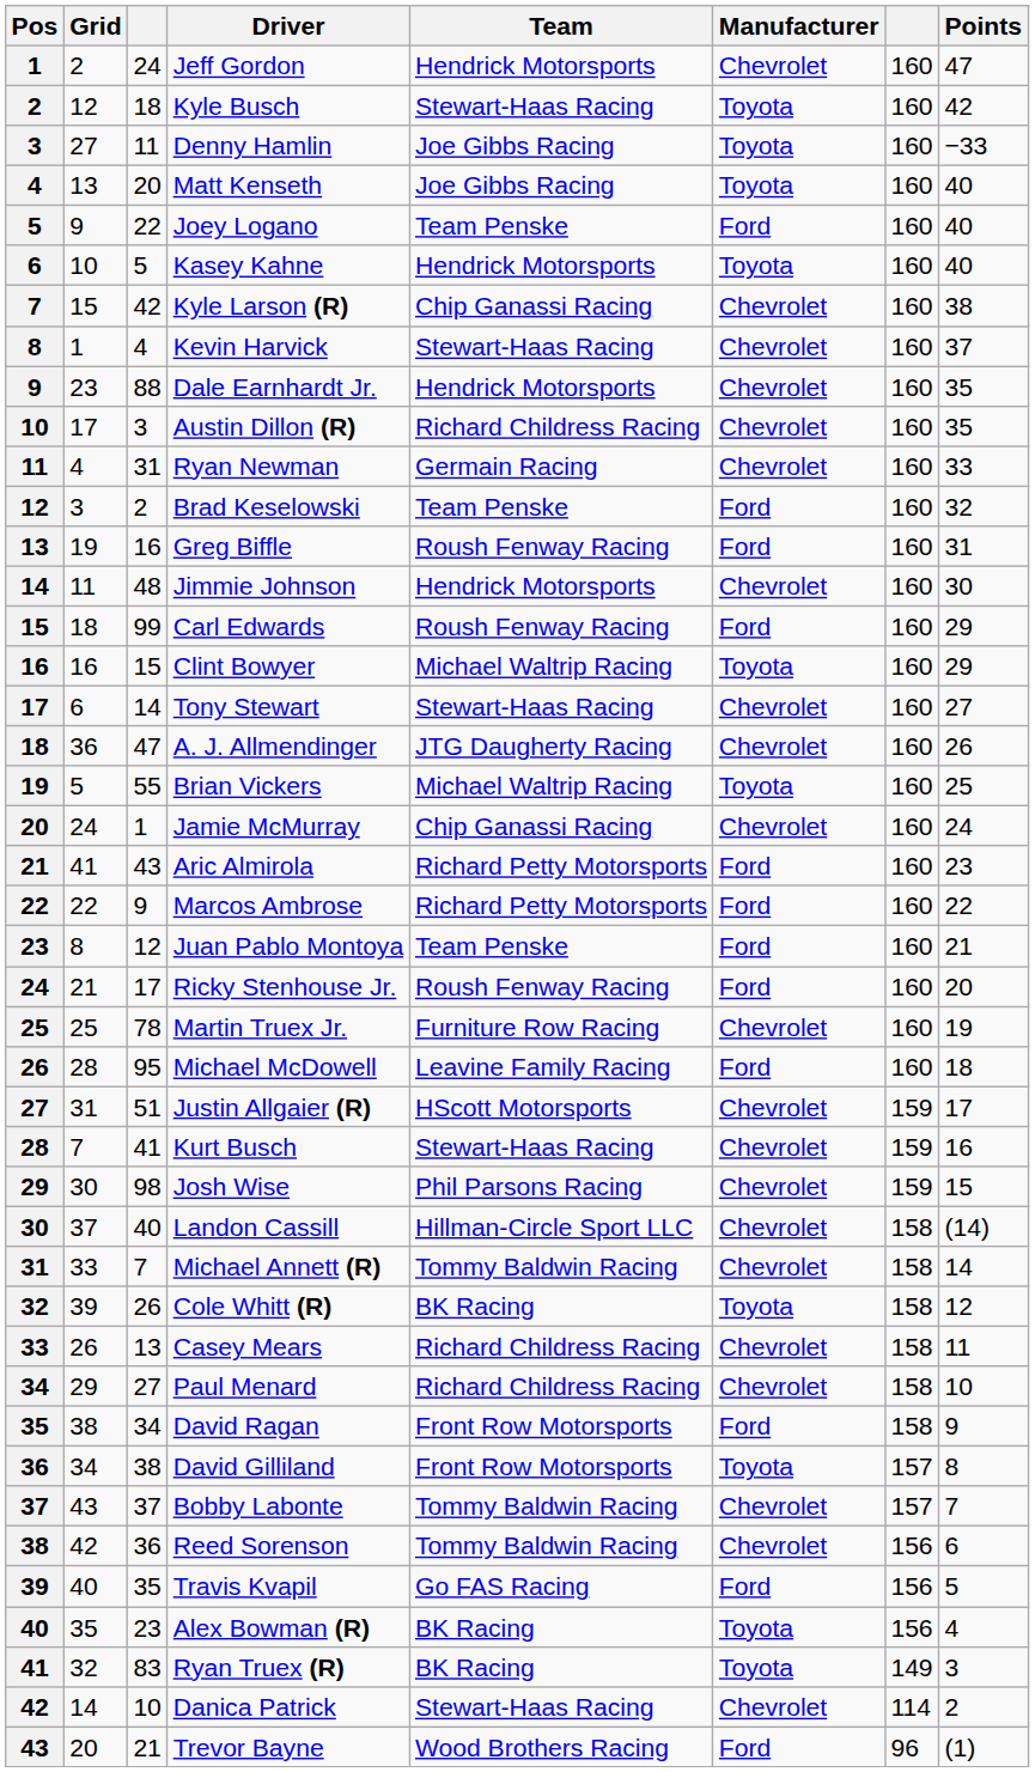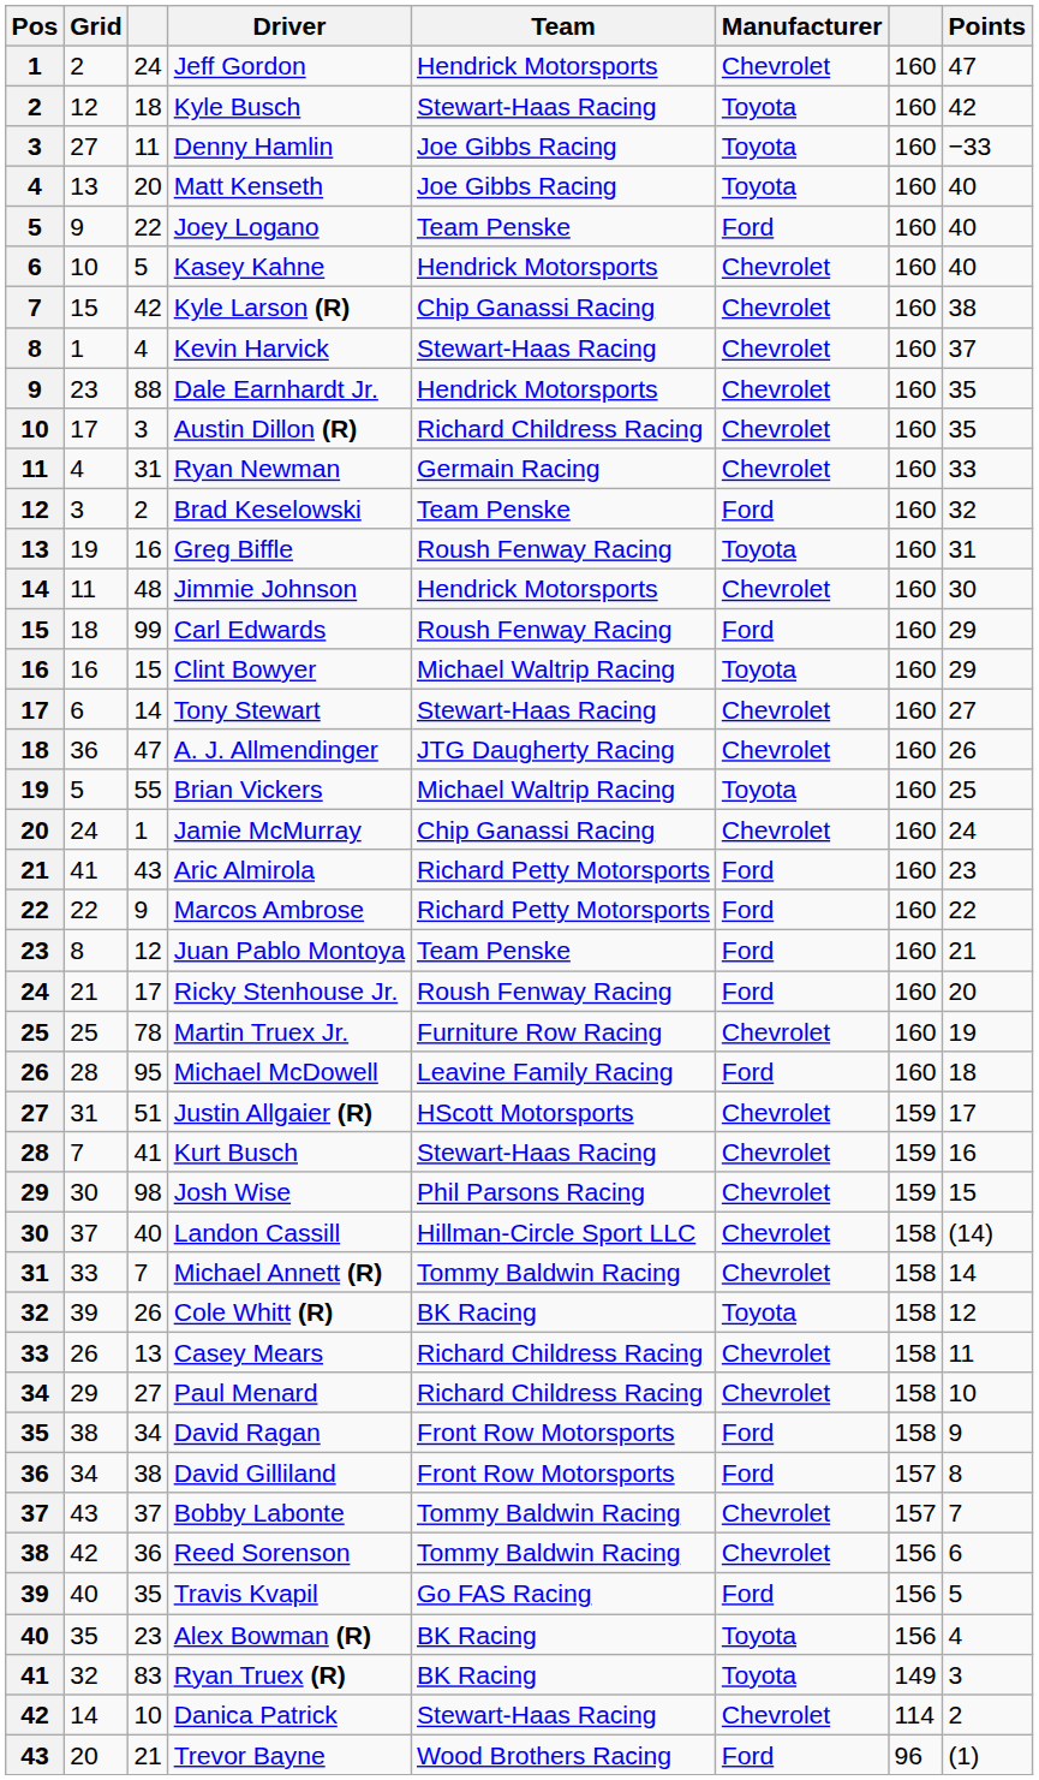 <table class="wikitable" style="font-size:95%">
 <tr>
 <th>Pos</th>
 <th>Grid</th>
 <th></th>
 <th>Driver</th>
 <th>Team</th>
 <th>Manufacturer</th>
 <th></th>
 <th>Points</th>
 </tr>
 <tr>
 <th>1</th>
 <td>2</td>
 <td>24</td>
 <td><a href='#'>Jeff Gordon</a></td>
 <td><a href='#'>Hendrick Motorsports</a></td>
 <td><a href='#'>Chevrolet</a></td>
 <td>160</td>
 <td>47</td>
 </tr>
 <tr>
 <th>2</th>
 <td>12</td>
 <td>18</td>
 <td><a href='#'>Kyle Busch</a></td>
 <td><a href='#'>Stewart-Haas Racing</a></td>
 <td><a href='#'>Toyota</a></td>
 <td>160</td>
 <td>42</td>
 </tr>
 <tr>
 <th>3</th>
 <td>27</td>
 <td>11</td>
 <td><a href='#'>Denny Hamlin</a></td>
 <td><a href='#'>Joe Gibbs Racing</a></td>
 <td><a href='#'>Toyota</a></td>
 <td>160</td>
 <td>−33</td>
 </tr>
 <tr>
 <th>4</th>
 <td>13</td>
 <td>20</td>
 <td><a href='#'>Matt Kenseth</a></td>
 <td><a href='#'>Joe Gibbs Racing</a></td>
 <td><a href='#'>Toyota</a></td>
 <td>160</td>
 <td>40</td>
 </tr>
 <tr>
 <th>5</th>
 <td>9</td>
 <td>22</td>
 <td><a href='#'>Joey Logano</a></td>
 <td><a href='#'>Team Penske</a></td>
 <td><a href='#'>Ford</a></td>
 <td>160</td>
 <td>40</td>
 </tr>
 <tr>
 <th>6</th>
 <td>10</td>
 <td>5</td>
 <td><a href='#'>Kasey Kahne</a></td>
 <td><a href='#'>Hendrick Motorsports</a></td>
-<td><a href='#'>Toyota</a></td>
+<td><a href='#'>Chevrolet</a></td>
 <td>160</td>
 <td>40</td>
 </tr>
 <tr>
 <th>7</th>
 <td>15</td>
 <td>42</td>
 <td><a href='#'>Kyle Larson</a> <strong>(R)</strong></td>
 <td><a href='#'>Chip Ganassi Racing</a></td>
 <td><a href='#'>Chevrolet</a></td>
 <td>160</td>
 <td>38</td>
 </tr>
 <tr>
 <th>8</th>
 <td>1</td>
 <td>4</td>
 <td><a href='#'>Kevin Harvick</a></td>
 <td><a href='#'>Stewart-Haas Racing</a></td>
 <td><a href='#'>Chevrolet</a></td>
 <td>160</td>
 <td>37</td>
 </tr>
 <tr>
 <th>9</th>
 <td>23</td>
 <td>88</td>
 <td><a href='#'>Dale Earnhardt Jr.</a></td>
 <td><a href='#'>Hendrick Motorsports</a></td>
 <td><a href='#'>Chevrolet</a></td>
 <td>160</td>
 <td>35</td>
 </tr>
 <tr>
 <th>10</th>
 <td>17</td>
 <td>3</td>
 <td><a href='#'>Austin Dillon</a> <strong>(R)</strong></td>
 <td><a href='#'>Richard Childress Racing</a></td>
 <td><a href='#'>Chevrolet</a></td>
 <td>160</td>
 <td>35</td>
 </tr>
 <tr>
 <th>11</th>
 <td>4</td>
 <td>31</td>
 <td><a href='#'>Ryan Newman</a></td>
 <td><a href='#'>Germain Racing</a></td>
 <td><a href='#'>Chevrolet</a></td>
 <td>160</td>
 <td>33</td>
 </tr>
 <tr>
 <th>12</th>
 <td>3</td>
 <td>2</td>
 <td><a href='#'>Brad Keselowski</a></td>
 <td><a href='#'>Team Penske</a></td>
 <td><a href='#'>Ford</a></td>
 <td>160</td>
 <td>32</td>
 </tr>
 <tr>
 <th>13</th>
 <td>19</td>
 <td>16</td>
 <td><a href='#'>Greg Biffle</a></td>
 <td><a href='#'>Roush Fenway Racing</a></td>
-<td><a href='#'>Ford</a></td>
+<td><a href='#'>Toyota</a></td>
 <td>160</td>
 <td>31</td>
 </tr>
 <tr>
 <th>14</th>
 <td>11</td>
 <td>48</td>
 <td><a href='#'>Jimmie Johnson</a></td>
 <td><a href='#'>Hendrick Motorsports</a></td>
 <td><a href='#'>Chevrolet</a></td>
 <td>160</td>
 <td>30</td>
 </tr>
 <tr>
 <th>15</th>
 <td>18</td>
 <td>99</td>
 <td><a href='#'>Carl Edwards</a></td>
 <td><a href='#'>Roush Fenway Racing</a></td>
 <td><a href='#'>Ford</a></td>
 <td>160</td>
 <td>29</td>
 </tr>
 <tr>
 <th>16</th>
 <td>16</td>
 <td>15</td>
 <td><a href='#'>Clint Bowyer</a></td>
 <td><a href='#'>Michael Waltrip Racing</a></td>
 <td><a href='#'>Toyota</a></td>
 <td>160</td>
 <td>29</td>
 </tr>
 <tr>
 <th>17</th>
 <td>6</td>
 <td>14</td>
 <td><a href='#'>Tony Stewart</a></td>
 <td><a href='#'>Stewart-Haas Racing</a></td>
 <td><a href='#'>Chevrolet</a></td>
 <td>160</td>
 <td>27</td>
 </tr>
 <tr>
 <th>18</th>
 <td>36</td>
 <td>47</td>
 <td><a href='#'>A. J. Allmendinger</a></td>
 <td><a href='#'>JTG Daugherty Racing</a></td>
 <td><a href='#'>Chevrolet</a></td>
 <td>160</td>
 <td>26</td>
 </tr>
 <tr>
 <th>19</th>
 <td>5</td>
 <td>55</td>
 <td><a href='#'>Brian Vickers</a></td>
 <td><a href='#'>Michael Waltrip Racing</a></td>
 <td><a href='#'>Toyota</a></td>
 <td>160</td>
 <td>25</td>
 </tr>
 <tr>
 <th>20</th>
 <td>24</td>
 <td>1</td>
 <td><a href='#'>Jamie McMurray</a></td>
 <td><a href='#'>Chip Ganassi Racing</a></td>
 <td><a href='#'>Chevrolet</a></td>
 <td>160</td>
 <td>24</td>
 </tr>
 <tr>
 <th>21</th>
 <td>41</td>
 <td>43</td>
 <td><a href='#'>Aric Almirola</a></td>
 <td><a href='#'>Richard Petty Motorsports</a></td>
 <td><a href='#'>Ford</a></td>
 <td>160</td>
 <td>23</td>
 </tr>
 <tr>
 <th>22</th>
 <td>22</td>
 <td>9</td>
 <td><a href='#'>Marcos Ambrose</a></td>
 <td><a href='#'>Richard Petty Motorsports</a></td>
 <td><a href='#'>Ford</a></td>
 <td>160</td>
 <td>22</td>
 </tr>
 <tr>
 <th>23</th>
 <td>8</td>
 <td>12</td>
 <td><a href='#'>Juan Pablo Montoya</a></td>
 <td><a href='#'>Team Penske</a></td>
 <td><a href='#'>Ford</a></td>
 <td>160</td>
 <td>21</td>
 </tr>
 <tr>
 <th>24</th>
 <td>21</td>
 <td>17</td>
 <td><a href='#'>Ricky Stenhouse Jr.</a></td>
 <td><a href='#'>Roush Fenway Racing</a></td>
 <td><a href='#'>Ford</a></td>
 <td>160</td>
 <td>20</td>
 </tr>
 <tr>
 <th>25</th>
 <td>25</td>
 <td>78</td>
 <td><a href='#'>Martin Truex Jr.</a></td>
 <td><a href='#'>Furniture Row Racing</a></td>
 <td><a href='#'>Chevrolet</a></td>
 <td>160</td>
 <td>19</td>
 </tr>
 <tr>
 <th>26</th>
 <td>28</td>
 <td>95</td>
 <td><a href='#'>Michael McDowell</a></td>
 <td><a href='#'>Leavine Family Racing</a></td>
 <td><a href='#'>Ford</a></td>
 <td>160</td>
 <td>18</td>
 </tr>
 <tr>
 <th>27</th>
 <td>31</td>
 <td>51</td>
 <td><a href='#'>Justin Allgaier</a> <strong>(R)</strong></td>
 <td><a href='#'>HScott Motorsports</a></td>
 <td><a href='#'>Chevrolet</a></td>
 <td>159</td>
 <td>17</td>
 </tr>
 <tr>
 <th>28</th>
 <td>7</td>
 <td>41</td>
 <td><a href='#'>Kurt Busch</a></td>
 <td><a href='#'>Stewart-Haas Racing</a></td>
 <td><a href='#'>Chevrolet</a></td>
 <td>159</td>
 <td>16</td>
 </tr>
 <tr>
 <th>29</th>
 <td>30</td>
 <td>98</td>
 <td><a href='#'>Josh Wise</a></td>
 <td><a href='#'>Phil Parsons Racing</a></td>
 <td><a href='#'>Chevrolet</a></td>
 <td>159</td>
 <td>15</td>
 </tr>
 <tr>
 <th>30</th>
 <td>37</td>
 <td>40</td>
 <td><a href='#'>Landon Cassill</a></td>
 <td><a href='#'>Hillman-Circle Sport LLC</a></td>
 <td><a href='#'>Chevrolet</a></td>
 <td>158</td>
 <td>(14)</td>
 </tr>
 <tr>
 <th>31</th>
 <td>33</td>
 <td>7</td>
 <td><a href='#'>Michael Annett</a> <strong>(R)</strong></td>
 <td><a href='#'>Tommy Baldwin Racing</a></td>
 <td><a href='#'>Chevrolet</a></td>
 <td>158</td>
 <td>14</td>
 </tr>
 <tr>
 <th>32</th>
 <td>39</td>
 <td>26</td>
 <td><a href='#'>Cole Whitt</a> <strong>(R)</strong></td>
 <td><a href='#'>BK Racing</a></td>
 <td><a href='#'>Toyota</a></td>
 <td>158</td>
 <td>12</td>
 </tr>
 <tr>
 <th>33</th>
 <td>26</td>
 <td>13</td>
 <td><a href='#'>Casey Mears</a></td>
 <td><a href='#'>Richard Childress Racing</a></td>
 <td><a href='#'>Chevrolet</a></td>
 <td>158</td>
 <td>11</td>
 </tr>
 <tr>
 <th>34</th>
 <td>29</td>
 <td>27</td>
 <td><a href='#'>Paul Menard</a></td>
 <td><a href='#'>Richard Childress Racing</a></td>
 <td><a href='#'>Chevrolet</a></td>
 <td>158</td>
 <td>10</td>
 </tr>
 <tr>
 <th>35</th>
 <td>38</td>
 <td>34</td>
 <td><a href='#'>David Ragan</a></td>
 <td><a href='#'>Front Row Motorsports</a></td>
 <td><a href='#'>Ford</a></td>
 <td>158</td>
 <td>9</td>
 </tr>
 <tr>
 <th>36</th>
 <td>34</td>
 <td>38</td>
 <td><a href='#'>David Gilliland</a></td>
 <td><a href='#'>Front Row Motorsports</a></td>
-<td><a href='#'>Toyota</a></td>
+<td><a href='#'>Ford</a></td>
 <td>157</td>
 <td>8</td>
 </tr>
 <tr>
 <th>37</th>
 <td>43</td>
 <td>37</td>
 <td><a href='#'>Bobby Labonte</a></td>
 <td><a href='#'>Tommy Baldwin Racing</a></td>
 <td><a href='#'>Chevrolet</a></td>
 <td>157</td>
 <td>7</td>
 </tr>
 <tr>
 <th>38</th>
 <td>42</td>
 <td>36</td>
 <td><a href='#'>Reed Sorenson</a></td>
 <td><a href='#'>Tommy Baldwin Racing</a></td>
 <td><a href='#'>Chevrolet</a></td>
 <td>156</td>
 <td>6</td>
 </tr>
 <tr>
 <th>39</th>
 <td>40</td>
 <td>35</td>
 <td><a href='#'>Travis Kvapil</a></td>
 <td><a href='#'>Go FAS Racing</a></td>
 <td><a href='#'>Ford</a></td>
 <td>156</td>
 <td>5</td>
 </tr>
 <tr>
 <th>40</th>
 <td>35</td>
 <td>23</td>
 <td><a href='#'>Alex Bowman</a> <strong>(R)</strong></td>
 <td><a href='#'>BK Racing</a></td>
 <td><a href='#'>Toyota</a></td>
 <td>156</td>
 <td>4</td>
 </tr>
 <tr>
 <th>41</th>
 <td>32</td>
 <td>83</td>
 <td><a href='#'>Ryan Truex</a> <strong>(R)</strong></td>
 <td><a href='#'>BK Racing</a></td>
 <td><a href='#'>Toyota</a></td>
 <td>149</td>
 <td>3</td>
 </tr>
 <tr>
 <th>42</th>
 <td>14</td>
 <td>10</td>
 <td><a href='#'>Danica Patrick</a></td>
 <td><a href='#'>Stewart-Haas Racing</a></td>
 <td><a href='#'>Chevrolet</a></td>
 <td>114</td>
 <td>2</td>
 </tr>
 <tr>
 <th>43</th>
 <td>20</td>
 <td>21</td>
 <td><a href='#'>Trevor Bayne</a></td>
 <td><a href='#'>Wood Brothers Racing</a></td>
 <td><a href='#'>Ford</a></td>
 <td>96</td>
 <td>(1)</td>
 </tr>
 </table>
